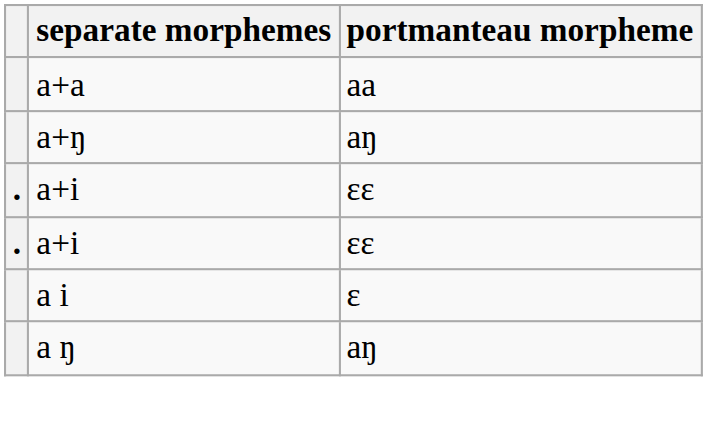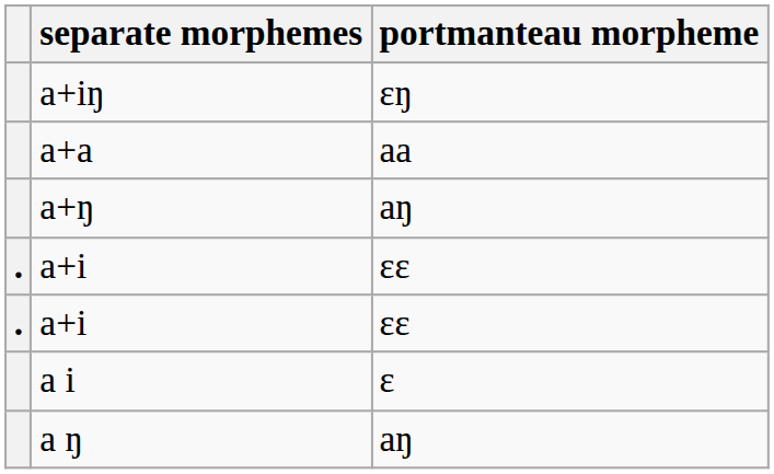 <table class="wikitable">
 <tr>
 <th></th>
 <th>separate morphemes</th>
 <th>portmanteau morpheme</th>
+</tr>
+<tr>
+<th></th>
+<td>a+iŋ</td>
+<td>ɛŋ</td>
 </tr>
 <tr>
 <th></th>
 <td>a+a</td>
 <td>aa</td>
 </tr>
 <tr>
 <th></th>
 <td>a+ŋ</td>
 <td>aŋ</td>
 </tr>
 <tr>
 <th>.</th>
 <td>a+i</td>
 <td>ɛɛ</td>
 </tr>
 <tr>
 <th>.</th>
 <td>a+i</td>
 <td>ɛɛ</td>
 </tr>
 <tr>
 <th></th>
 <td>a i</td>
 <td>ɛ</td>
 </tr>
 <tr>
 <th></th>
 <td>a ŋ</td>
 <td>aŋ</td>
 </tr>
 </table>
